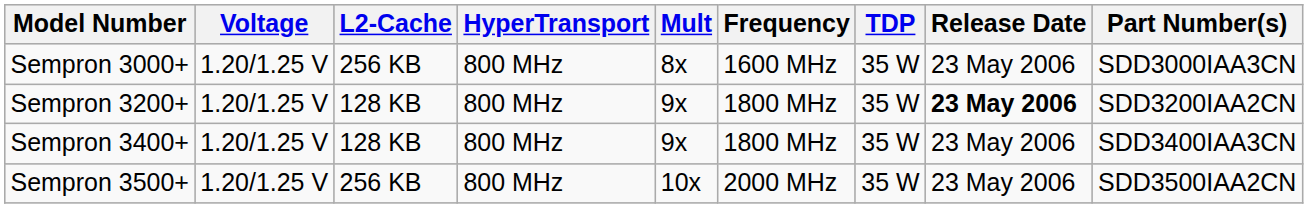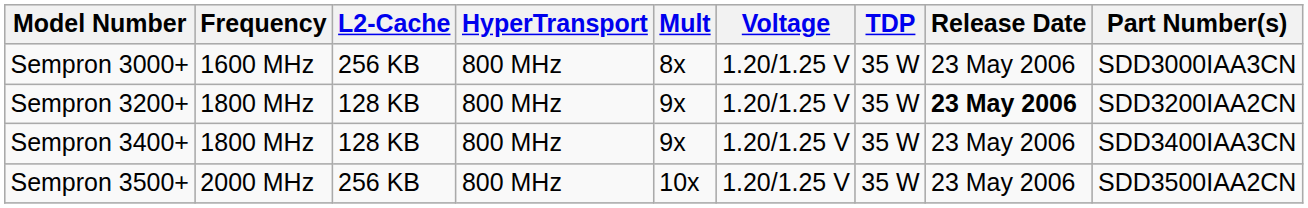 <table class="wikitable">
 <tr>
 <th>Model Number</th>
-<th><a href='#'>Voltage</a></th>
+<th>Frequency</th>
 <th><a href='#'>L2-Cache</a></th>
 <th><a href='#'>HyperTransport</a></th>
 <th><a href='#'>Mult</a></th>
-<th>Frequency</th>
+<th><a href='#'>Voltage</a></th>
 <th><a href='#'>TDP</a></th>
 <th>Release Date</th>
 <th>Part Number(s)</th>
 </tr>
 <tr>
 <td>Sempron 3000+</td>
-<td>1.20/1.25 V</td>
+<td>1600 MHz</td>
 <td>256 KB</td>
 <td>800 MHz</td>
 <td>8x</td>
-<td>1600 MHz</td>
+<td>1.20/1.25 V</td>
 <td>35 W</td>
 <td>23 May 2006</td>
 <td>SDD3000IAA3CN</td>
 </tr>
 <tr>
 <td>Sempron 3200+</td>
-<td>1.20/1.25 V</td>
+<td>1800 MHz</td>
 <td>128 KB</td>
 <td>800 MHz</td>
 <td>9x</td>
-<td>1800 MHz</td>
+<td>1.20/1.25 V</td>
 <td>35 W</td>
 <td><strong>23 May 2006</strong></td>
 <td>SDD3200IAA2CN</td>
 </tr>
 <tr>
 <td>Sempron 3400+</td>
-<td>1.20/1.25 V</td>
+<td>1800 MHz</td>
 <td>128 KB</td>
 <td>800 MHz</td>
 <td>9x</td>
-<td>1800 MHz</td>
+<td>1.20/1.25 V</td>
 <td>35 W</td>
 <td>23 May 2006</td>
 <td>SDD3400IAA3CN</td>
 </tr>
 <tr>
 <td>Sempron 3500+</td>
-<td>1.20/1.25 V</td>
+<td>2000 MHz</td>
 <td>256 KB</td>
 <td>800 MHz</td>
 <td>10x</td>
-<td>2000 MHz</td>
+<td>1.20/1.25 V</td>
 <td>35 W</td>
 <td>23 May 2006</td>
 <td>SDD3500IAA2CN</td>
 </tr>
 </table>
